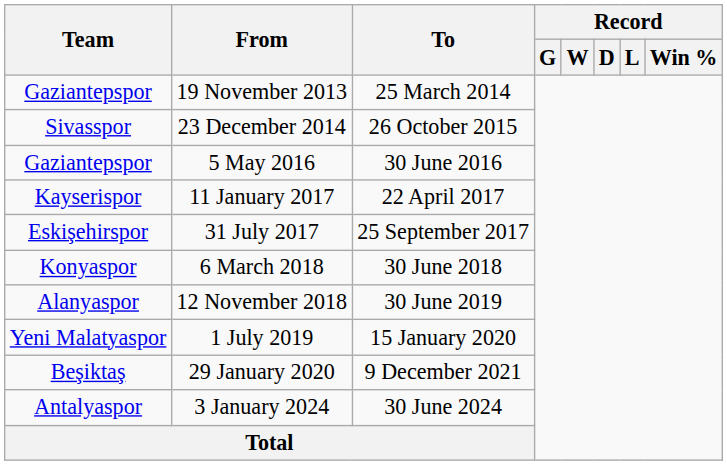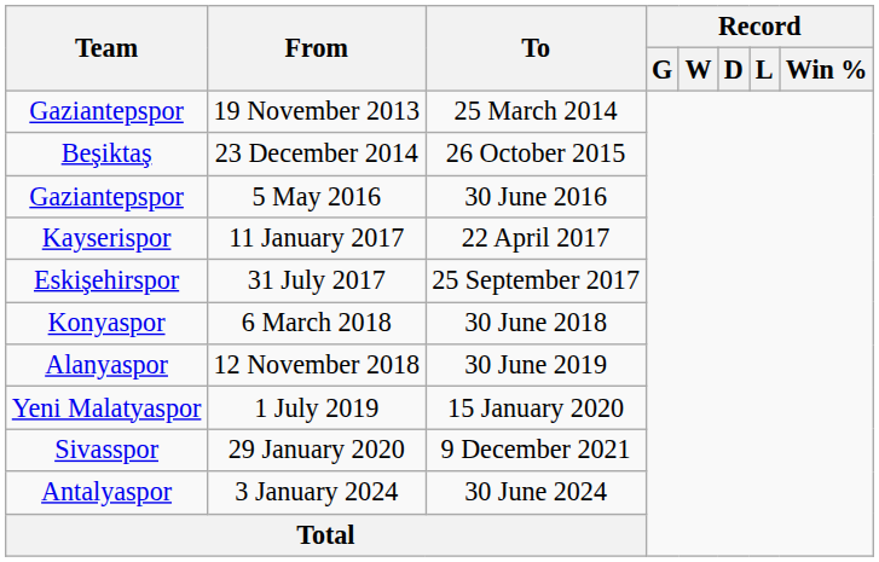 <table class="wikitable" style="text-align: center">
 <tr>
 <th rowspan=2>Team</th>
 <th rowspan=2>From</th>
 <th rowspan=2>To</th>
 <th colspan=5>Record</th>
 </tr>
 <tr>
 <th>G</th>
 <th>W</th>
 <th>D</th>
 <th>L</th>
 <th>Win %</th>
 </tr>
 <tr>
 <td><a href='#'>Gaziantepspor</a></td>
 <td>19 November 2013</td>
 <td>25 March 2014<br></td>
 </tr>
 <tr>
-<td><a href='#'>Sivasspor</a></td>
+<td><a href='#'>Beşiktaş</a></td>
 <td>23 December 2014</td>
 <td>26 October 2015<br></td>
 </tr>
 <tr>
 <td><a href='#'>Gaziantepspor</a></td>
 <td>5 May 2016</td>
 <td>30 June 2016<br></td>
 </tr>
 <tr>
 <td><a href='#'>Kayserispor</a></td>
 <td>11 January 2017</td>
 <td>22 April 2017<br></td>
 </tr>
 <tr>
 <td><a href='#'>Eskişehirspor</a></td>
 <td>31 July 2017</td>
 <td>25 September 2017<br></td>
 </tr>
 <tr>
 <td><a href='#'>Konyaspor</a></td>
 <td>6 March 2018</td>
 <td>30 June 2018<br></td>
 </tr>
 <tr>
 <td><a href='#'>Alanyaspor</a></td>
 <td>12 November 2018</td>
 <td>30 June 2019<br></td>
 </tr>
 <tr>
 <td><a href='#'>Yeni Malatyaspor</a></td>
 <td>1 July 2019</td>
 <td>15 January 2020<br></td>
 </tr>
 <tr>
-<td><a href='#'>Beşiktaş</a></td>
+<td><a href='#'>Sivasspor</a></td>
 <td>29 January 2020</td>
 <td>9 December 2021<br></td>
 </tr>
 <tr>
 <td><a href='#'>Antalyaspor</a></td>
 <td>3 January 2024</td>
 <td>30 June 2024<br></td>
 </tr>
 <tr>
 <th colspan=3>Total<br></th>
 </tr>
 </table>
